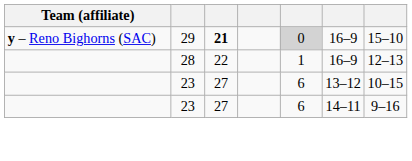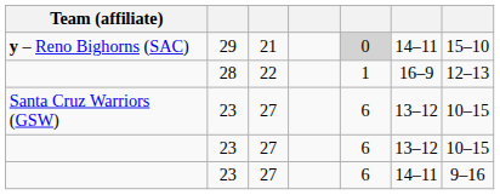 <table class="wikitable" style="text-align:center">
 <tr>
 <th style="width:180px">Team (affiliate)</th>
 <th style="width:30px"></th>
 <th style="width:30px"></th>
 <th style="width:40px"></th>
 <th style="width:40px"></th>
 <th style="width:40px"></th>
 <th style="width:40px"></th>
 </tr>
 <tr>
 <td align=left><strong>y</strong> – <a href='#'>Reno Bighorns</a> (<a href='#'>SAC</a>)</td>
 <td>29</td>
-<td><strong>21</strong></td>
+<td>21</td>
 <td></td>
 <td style="background: lightgrey;">0</td>
-<td>16–9</td>
+<td>14–11</td>
 <td>15–10</td>
 </tr>
 <tr>
 <td align=left></td>
 <td>28</td>
 <td>22</td>
 <td></td>
 <td>1</td>
 <td>16–9</td>
 <td>12–13</td>
+</tr>
+<tr>
+<td align=left><a href='#'>Santa Cruz Warriors</a> (<a href='#'>GSW</a>)</td>
+<td>23</td>
+<td>27</td>
+<td></td>
+<td>6</td>
+<td>13–12</td>
+<td>10–15</td>
 </tr>
 <tr>
 <td align=left></td>
 <td>23</td>
 <td>27</td>
 <td></td>
 <td>6</td>
 <td>13–12</td>
 <td>10–15</td>
 </tr>
 <tr>
 <td align=left></td>
 <td>23</td>
 <td>27</td>
 <td></td>
 <td>6</td>
 <td>14–11</td>
 <td>9–16</td>
 </tr>
 </table>
